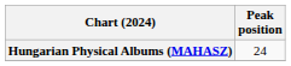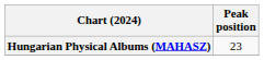 <table class="wikitable sortable plainrowheaders" style="text-align:center">
 <tr>
 <th scope="col">Chart (2024)</th>
 <th scope="col">Peak<br>position</th>
 </tr>
 <tr>
 <th scope="row">Hungarian Physical Albums (<a href='#'>MAHASZ</a>)</th>
-<td>24</td>
+<td>23</td>
 </tr>
 <tr>
 </tr>
 </table>
